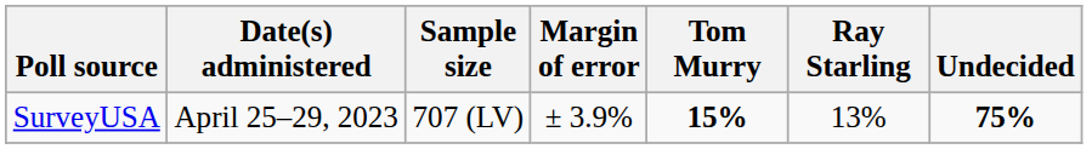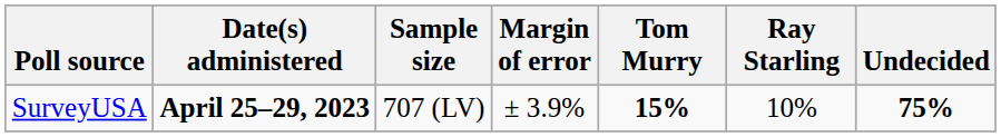 <table class="wikitable" style="font-size:90%;text-align:center;">
 <tr valign=bottom>
 <th>Poll source</th>
 <th>Date(s)<br>administered</th>
 <th>Sample<br>size</th>
 <th>Margin<br>of error</th>
 <th style="width:60px;">Tom<br>Murry</th>
 <th style="width:60px;">Ray<br>Starling</th>
 <th>Undecided</th>
 </tr>
 <tr>
 <td style="text-align:left;"><a href='#'>SurveyUSA</a></td>
-<td>April 25–29, 2023</td>
+<td><strong>April 25–29, 2023</strong></td>
 <td>707 (LV)</td>
 <td>± 3.9%</td>
 <td><strong>15%</strong></td>
-<td>13%</td>
+<td>10%</td>
 <td><strong>75%</strong></td>
 </tr>
 </table>
